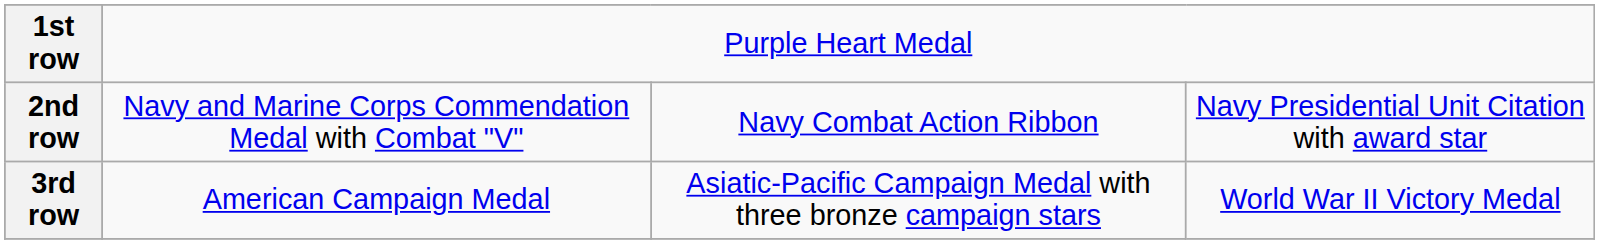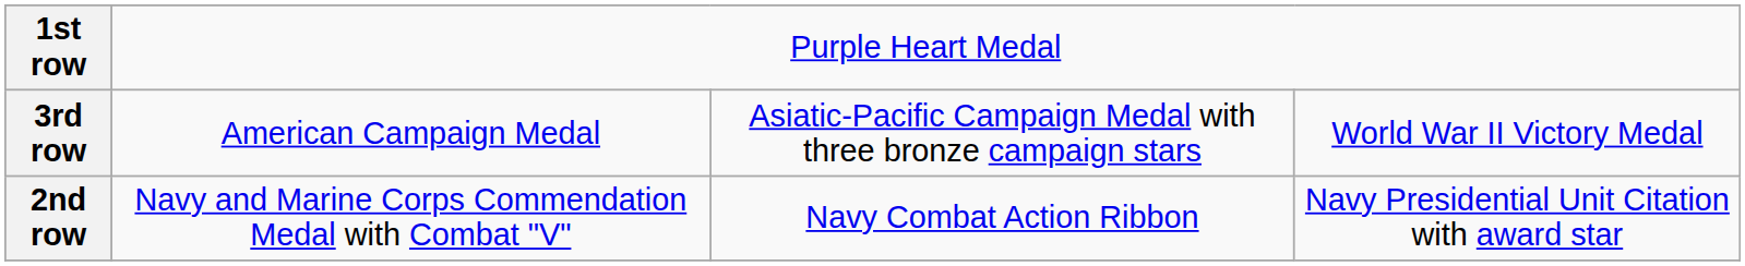 <table class="wikitable" style="margin:1em auto; text-align:center;">
 <tr>
 <th>1st row</th>
 <td colspan="3"><a href='#'>Purple Heart Medal</a></td>
+</tr>
+<tr>
+<th>3rd row</th>
+<td colspan="1"><a href='#'>American Campaign Medal</a></td>
+<td colspan="1"><a href='#'>Asiatic-Pacific Campaign Medal</a> with three bronze <a href='#'>campaign stars</a></td>
+<td colspan="1"><a href='#'>World War II Victory Medal</a></td>
 </tr>
 <tr>
 <th>2nd row</th>
 <td colspan="1"><a href='#'>Navy and Marine Corps Commendation Medal</a> with <a href='#'>Combat "V"</a></td>
 <td colspan="1"><a href='#'>Navy Combat Action Ribbon</a></td>
 <td colspan="1"><a href='#'>Navy Presidential Unit Citation</a> with <a href='#'>award star</a></td>
 </tr>
-<tr>
-<th>3rd row</th>
-<td colspan="1"><a href='#'>American Campaign Medal</a></td>
-<td colspan="1"><a href='#'>Asiatic-Pacific Campaign Medal</a> with three bronze <a href='#'>campaign stars</a></td>
-<td colspan="1"><a href='#'>World War II Victory Medal</a></td>
-</tr>
 </table>
